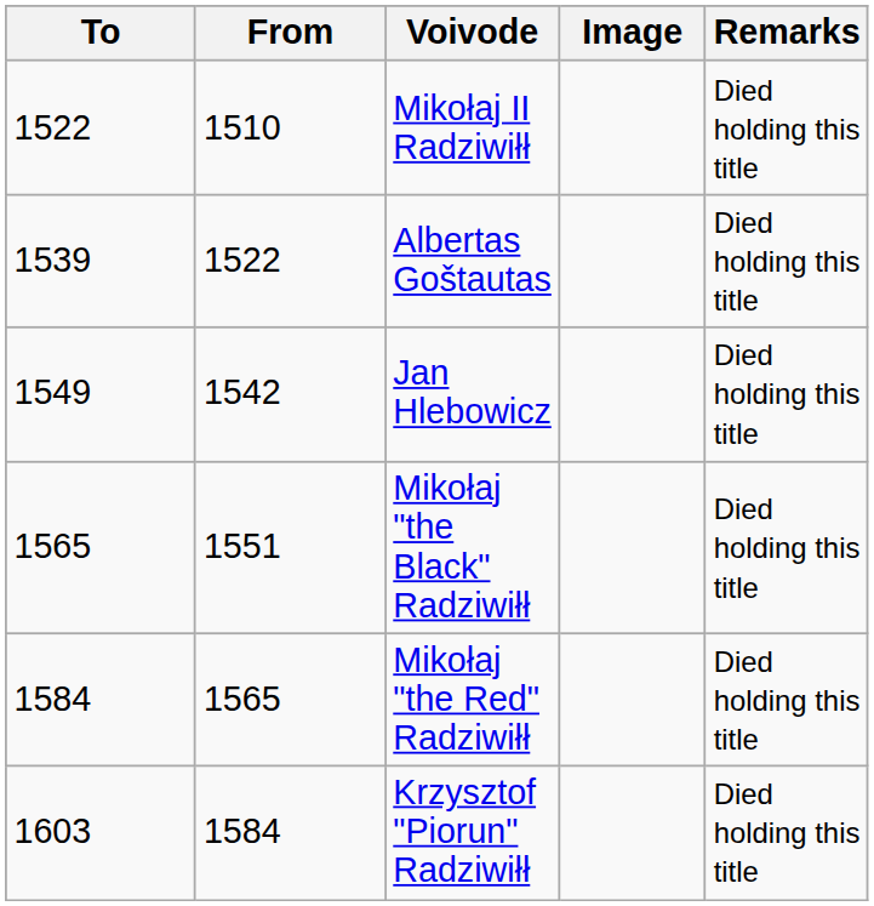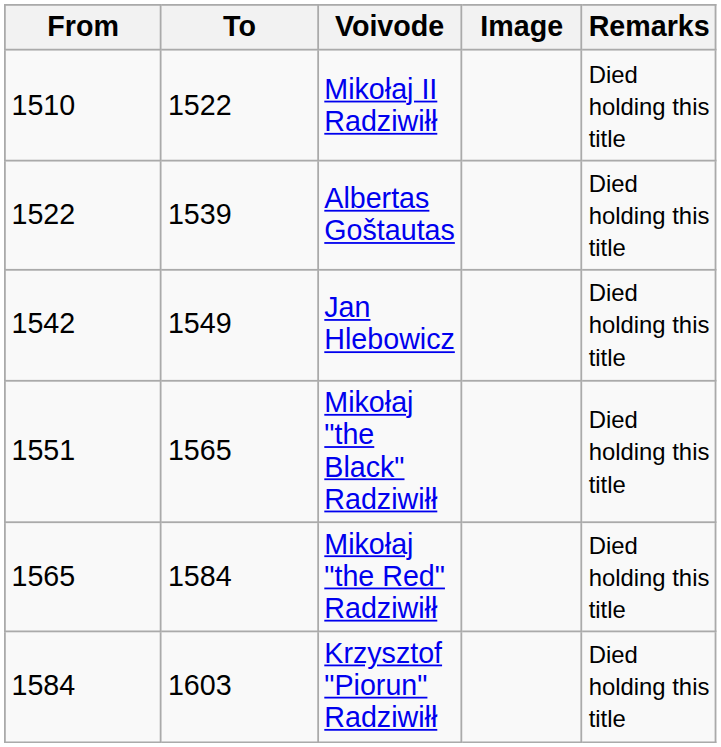 <table class="wikitable">
 <tr align="left">
+<th width="80pt">From</th>
 <th width="80pt">To</th>
-<th width="80pt">From</th>
 <th width="60pt">Voivode</th>
 <th width="60pt">Image</th>
 <th width="60pt">Remarks</th>
 </tr>
 <tr ---->
+<td>1510</td>
 <td>1522</td>
-<td>1510</td>
 <td><a href='#'>Mikołaj II Radziwiłł</a></td>
 <td></td>
 <td><small>Died holding this title</small></td>
 </tr>
 <tr ---->
+<td>1522</td>
 <td>1539</td>
-<td>1522</td>
 <td><a href='#'>Albertas Goštautas</a></td>
 <td></td>
 <td><small>Died holding this title</small></td>
 </tr>
 <tr ---->
+<td>1542</td>
 <td>1549</td>
-<td>1542</td>
 <td><a href='#'>Jan Hlebowicz</a></td>
 <td></td>
 <td><small>Died holding this title</small></td>
 </tr>
 <tr ---->
+<td>1551</td>
 <td>1565</td>
-<td>1551</td>
 <td><a href='#'>Mikołaj "the Black" Radziwiłł</a></td>
 <td></td>
 <td><small>Died holding this title</small></td>
 </tr>
 <tr ---->
+<td>1565</td>
 <td>1584</td>
-<td>1565</td>
 <td><a href='#'>Mikołaj "the Red" Radziwiłł</a></td>
 <td></td>
 <td><small>Died holding this title</small></td>
 </tr>
 <tr ---->
+<td>1584</td>
 <td>1603</td>
-<td>1584</td>
 <td><a href='#'>Krzysztof "Piorun" Radziwiłł</a></td>
 <td></td>
 <td><small>Died holding this title</small></td>
 </tr>
 </table>
